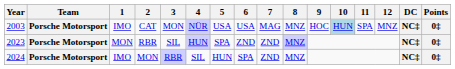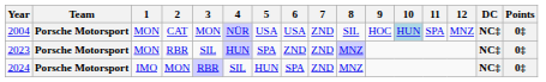 <table class="wikitable" style="text-align:center; font-size:85%">
 <tr>
 <th>Year</th>
 <th>Team</th>
 <th>1</th>
 <th>2</th>
 <th>3</th>
 <th>4</th>
 <th>5</th>
 <th>6</th>
 <th>7</th>
 <th>8</th>
 <th>9</th>
 <th>10</th>
 <th>11</th>
 <th>12</th>
 <th>DC</th>
 <th>Points</th>
 </tr>
 <tr>
-<td><a href='#'>2003</a></td>
+<td><a href='#'>2004</a></td>
 <th nowrap>Porsche Motorsport</th>
-<td><a href='#'>IMO</a></td>
+<td><a href='#'>MON</a></td>
 <td><a href='#'>CAT</a></td>
 <td><a href='#'>MON</a></td>
 <td style="background:#CFCFFF;"><a href='#'>NÜR</a><br></td>
 <td><a href='#'>USA</a></td>
 <td><a href='#'>USA</a></td>
-<td><a href='#'>MAG</a></td>
-<td><a href='#'>MNZ</a></td>
+<td><a href='#'>ZND</a></td>
+<td><a href='#'>SIL</a></td>
 <td><a href='#'>HOC</a></td>
 <td style="background: lightblue;"><a href='#'>HUN</a></td>
 <td><a href='#'>SPA</a></td>
 <td><a href='#'>MNZ</a></td>
 <th>NC‡</th>
 <th>0‡</th>
 </tr>
 <tr>
 <td><a href='#'>2023</a></td>
 <th nowrap>Porsche Motorsport</th>
 <td><a href='#'>MON</a></td>
 <td><a href='#'>RBR</a></td>
 <td><a href='#'>SIL</a></td>
 <td style="background:#CFCFFF;"><a href='#'>HUN</a><br></td>
 <td><a href='#'>SPA</a></td>
 <td><a href='#'>ZND</a></td>
 <td><a href='#'>ZND</a></td>
 <td style="background:#CFCFFF;"><a href='#'>MNZ</a><br></td>
 <td colspan=4></td>
 <th>NC‡</th>
 <th>0‡</th>
 </tr>
 <tr>
 <td><a href='#'>2024</a></td>
 <th nowrap>Porsche Motorsport</th>
 <td><a href='#'>IMO</a></td>
 <td><a href='#'>MON</a></td>
 <td style="background:#CFCFFF;"><a href='#'>RBR</a><br></td>
 <td><a href='#'>SIL</a></td>
 <td><a href='#'>HUN</a></td>
 <td><a href='#'>SPA</a></td>
 <td><a href='#'>ZND</a></td>
 <td><a href='#'>MNZ</a></td>
 <td colspan=4></td>
 <th>NC‡</th>
 <th>0‡</th>
 </tr>
 </table>
